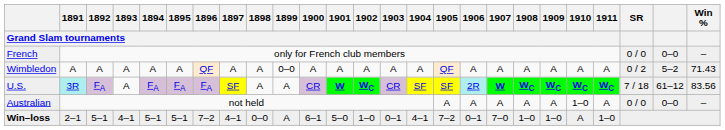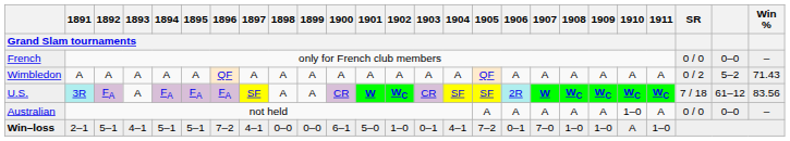 <table class=wikitable style=font-size:86%;text-align:center>
 <tr style="background:#efefef;">
 <th style="width:70px;"></th>
 <th>1891</th>
 <th>1892</th>
 <th>1893</th>
 <th>1894</th>
 <th>1895</th>
 <th>1896</th>
 <th>1897</th>
 <th>1898</th>
 <th>1899</th>
 <th>1900</th>
 <th>1901</th>
 <th>1902</th>
 <th>1903</th>
 <th>1904</th>
 <th>1905</th>
 <th>1906</th>
 <th>1907</th>
 <th>1908</th>
 <th>1909</th>
 <th>1910</th>
 <th>1911</th>
 <th style="width:40px;">SR</th>
 <th style="width:40px;"></th>
 <th style="width:40px;">Win %</th>
 </tr>
 <tr>
 <th style="text-align:left;" colspan=22><a href='#'>Grand Slam tournaments</a></th>
 <th></th>
 <th></th>
 <th></th>
 </tr>
 <tr>
 <td style="text-align:left;" bgcolor=efefef><a href='#'>French</a></td>
 <td colspan=21>only for French club members</td>
 <td bgcolor=efefef>0 / 0</td>
 <td bgcolor=efefef>0–0</td>
 <td bgcolor=efefef>–</td>
 </tr>
 <tr>
 <td style="text-align:left;" bgcolor=efefef><a href='#'>Wimbledon</a></td>
 <td>A</td>
 <td>A</td>
 <td>A</td>
 <td>A</td>
 <td>A</td>
 <td bgcolor=ffebcd><a href='#'>QF</a></td>
 <td>A</td>
 <td>A</td>
-<td>0–0</td>
+<td>A</td>
 <td>A</td>
 <td>A</td>
 <td>A</td>
 <td>A</td>
 <td>A</td>
 <td bgcolor=ffebcd><a href='#'>QF</a></td>
 <td>A</td>
 <td>A</td>
 <td>A</td>
 <td>A</td>
 <td>A</td>
 <td>A</td>
 <td bgcolor=efefef>0 / 2</td>
 <td bgcolor=efefef>5–2</td>
 <td bgcolor=efefef>71.43</td>
 </tr>
 <tr>
 <td style="text-align:left;" bgcolor=efefef><a href='#'>U.S.</a></td>
 <td bgcolor=afeeee><a href='#'>3R</a></td>
 <td bgcolor=thistle><a href='#'>F<sub>A</sub></a></td>
 <td>A</td>
 <td bgcolor=thistle><a href='#'>F<sub>A</sub></a></td>
 <td bgcolor=thistle><a href='#'>F<sub>A</sub></a></td>
 <td bgcolor=thistle><a href='#'>F<sub>A</sub></a></td>
 <td bgcolor=yellow><a href='#'>SF</a></td>
 <td>A</td>
 <td>A</td>
 <td bgcolor=thistle><a href='#'>CR</a></td>
 <td bgcolor=lime><strong><a href='#'>W</a></strong></td>
 <td bgcolor=lime><strong><a href='#'>W<sub>C</sub></a></strong></td>
 <td bgcolor=thistle><a href='#'>CR</a></td>
 <td bgcolor=yellow><a href='#'>SF</a></td>
 <td bgcolor=yellow><a href='#'>SF</a></td>
 <td bgcolor=afeeee><a href='#'>2R</a></td>
 <td bgcolor=lime><strong><a href='#'>W</a></strong></td>
 <td bgcolor=lime><strong><a href='#'>W<sub>C</sub></a></strong></td>
 <td bgcolor=lime><strong><a href='#'>W<sub>C</sub></a></strong></td>
 <td bgcolor=lime><strong><a href='#'>W<sub>C</sub></a></strong></td>
 <td bgcolor=lime><strong><a href='#'>W<sub>C</sub></a></strong></td>
 <td bgcolor=efefef>7 / 18</td>
 <td bgcolor=efefef>61–12</td>
 <td bgcolor=efefef>83.56</td>
 </tr>
 <tr>
 <td style="text-align:left;" bgcolor=efefef><a href='#'>Australian</a></td>
 <td colspan=14>not held</td>
 <td>A</td>
 <td>A</td>
 <td>A</td>
 <td>A</td>
 <td>A</td>
 <td>1–0</td>
 <td>A</td>
 <td bgcolor=efefef>0 / 0</td>
 <td bgcolor=efefef>0–0</td>
 <td bgcolor=efefef>–</td>
 </tr>
 <tr style="background:#efefef;">
 <td style="text-align:left;" bgcolor=efefef><strong>Win–loss</strong></td>
 <td>2–1</td>
 <td>5–1</td>
 <td>4–1</td>
 <td>5–1</td>
 <td>5–1</td>
 <td>7–2</td>
 <td>4–1</td>
 <td>0–0</td>
-<td>A</td>
+<td>0–0</td>
 <td>6–1</td>
 <td>5–0</td>
 <td>1–0</td>
 <td>0–1</td>
 <td>4–1</td>
 <td>7–2</td>
 <td>0–1</td>
 <td>7–0</td>
 <td>1–0</td>
 <td>1–0</td>
 <td>A</td>
 <td>1–0</td>
 <td colspan=3></td>
 </tr>
 </table>
